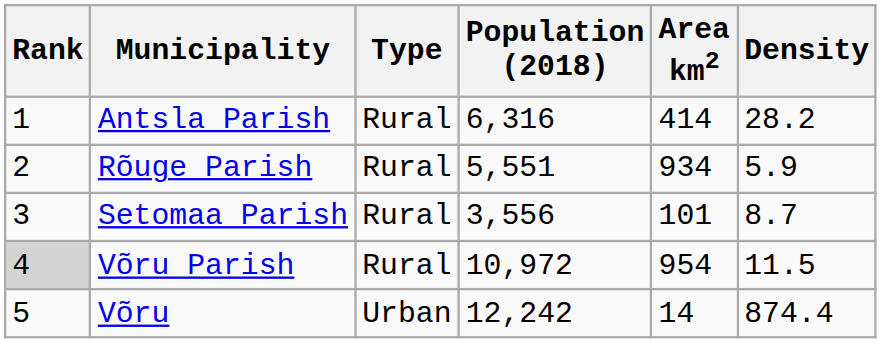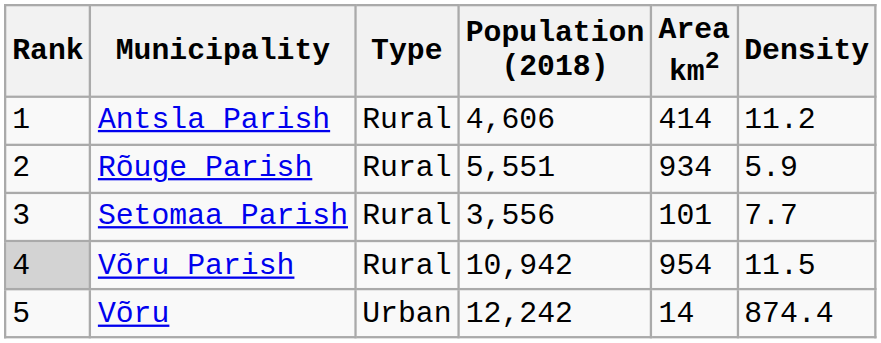 <table class="wikitable sortable">
 <tr>
 <th>Rank</th>
 <th>Municipality</th>
 <th>Type</th>
 <th>Population<br>(2018)</th>
 <th>Area<br>km<sup>2</sup></th>
 <th>Density</th>
 </tr>
 <tr>
 <td>1</td>
 <td><a href='#'>Antsla Parish</a></td>
 <td>Rural</td>
-<td>6,316</td>
+<td>4,606</td>
 <td>414</td>
-<td>28.2</td>
+<td>11.2</td>
 </tr>
 <tr>
 <td>2</td>
 <td><a href='#'>Rõuge Parish</a></td>
 <td>Rural</td>
 <td>5,551</td>
 <td>934</td>
 <td>5.9</td>
 </tr>
 <tr>
 <td>3</td>
 <td><a href='#'>Setomaa Parish</a></td>
 <td>Rural</td>
 <td>3,556</td>
 <td>101</td>
-<td>8.7</td>
+<td>7.7</td>
 </tr>
 <tr>
 <td style="background: lightgrey;">4</td>
 <td><a href='#'>Võru Parish</a></td>
 <td>Rural</td>
-<td>10,972</td>
+<td>10,942</td>
 <td>954</td>
 <td>11.5</td>
 </tr>
 <tr>
 <td>5</td>
 <td><a href='#'>Võru</a></td>
 <td>Urban</td>
 <td>12,242</td>
 <td>14</td>
 <td>874.4</td>
 </tr>
 </table>
